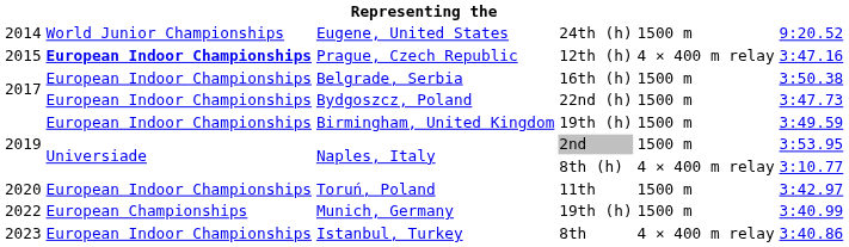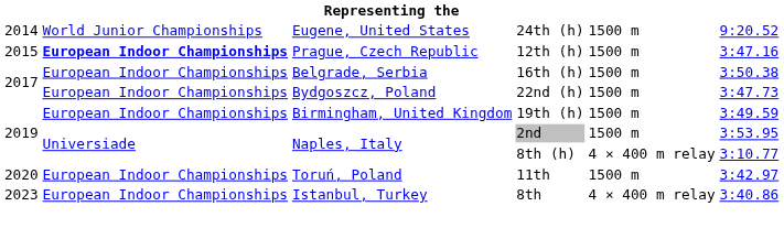 <table>
 <tr>
 <th colspan="6">Representing the </th>
 </tr>
 <tr>
 <td>2014</td>
 <td><a href='#'>World Junior Championships</a></td>
 <td><a href='#'>Eugene, United States</a></td>
 <td>24th (h)</td>
 <td>1500 m</td>
 <td><a href='#'>9:20.52</a></td>
 </tr>
 <tr>
 <td>2015</td>
 <td><strong><a href='#'>European Indoor Championships</a></strong></td>
 <td><a href='#'>Prague, Czech Republic</a></td>
 <td>12th (h)</td>
-<td>4 × 400 m relay</td>
+<td>1500 m</td>
 <td><a href='#'>3:47.16</a></td>
 </tr>
 <tr>
 <td rowspan=2>2017</td>
 <td><a href='#'>European Indoor Championships</a></td>
 <td><a href='#'>Belgrade, Serbia</a></td>
 <td>16th (h)</td>
 <td>1500 m</td>
 <td><a href='#'>3:50.38</a></td>
 </tr>
 <tr>
 <td><a href='#'>European Indoor Championships</a></td>
 <td><a href='#'>Bydgoszcz, Poland</a></td>
 <td>22nd (h)</td>
 <td>1500 m</td>
 <td><a href='#'>3:47.73</a></td>
 </tr>
 <tr>
 <td rowspan=3>2019</td>
 <td><a href='#'>European Indoor Championships</a></td>
 <td><a href='#'>Birmingham, United Kingdom</a></td>
 <td>19th (h)</td>
 <td>1500 m</td>
 <td><a href='#'>3:49.59</a></td>
 </tr>
 <tr>
 <td rowspan=2><a href='#'>Universiade</a></td>
 <td rowspan=2><a href='#'>Naples, Italy</a></td>
 <td bgcolor=silver>2nd</td>
 <td>1500 m</td>
 <td><a href='#'>3:53.95</a></td>
 </tr>
 <tr>
 <td>8th (h)</td>
 <td>4 × 400 m relay</td>
 <td><a href='#'>3:10.77</a></td>
 </tr>
 <tr>
 <td>2020</td>
 <td><a href='#'>European Indoor Championships</a></td>
 <td><a href='#'>Toruń, Poland</a></td>
 <td>11th</td>
 <td>1500 m</td>
 <td><a href='#'>3:42.97</a></td>
 </tr>
 <tr>
-<td>2022</td>
-<td><a href='#'>European Championships</a></td>
-<td><a href='#'>Munich, Germany</a></td>
-<td>19th (h)</td>
-<td>1500 m</td>
-<td><a href='#'>3:40.99</a></td>
-</tr>
-<tr>
 <td>2023</td>
 <td><a href='#'>European Indoor Championships</a></td>
 <td><a href='#'>Istanbul, Turkey</a></td>
 <td>8th</td>
 <td>4 × 400 m relay</td>
 <td><a href='#'>3:40.86</a></td>
 </tr>
 </table>
